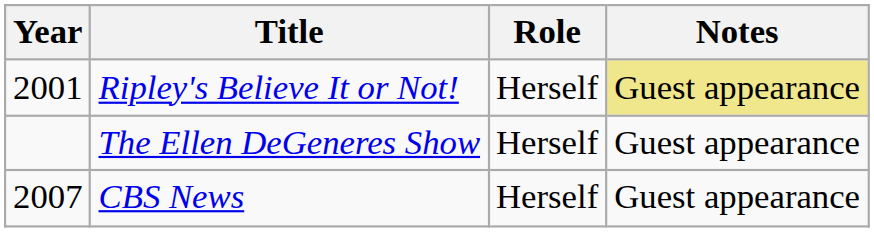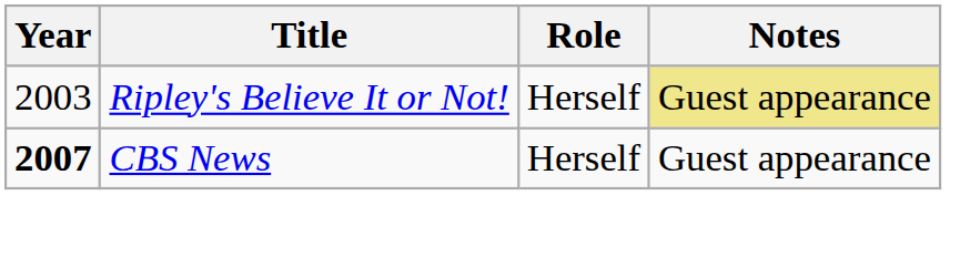 <table class="wikitable sortable">
 <tr>
 <th>Year</th>
 <th>Title</th>
 <th>Role</th>
 <th>Notes</th>
 </tr>
 <tr>
-<td>2001</td>
+<td>2003</td>
 <td><em><a href='#'> Ripley's Believe It or Not!</a></em></td>
 <td>Herself</td>
 <td style="background: khaki;">Guest appearance</td>
 </tr>
 <tr>
-<td></td>
-<td><em><a href='#'>The Ellen DeGeneres Show</a></em></td>
-<td>Herself</td>
-<td>Guest appearance</td>
-</tr>
-<tr>
-<td>2007</td>
+<td><strong>2007</strong></td>
 <td><em><a href='#'>CBS News</a></em></td>
 <td>Herself</td>
 <td>Guest appearance</td>
 </tr>
 </table>
